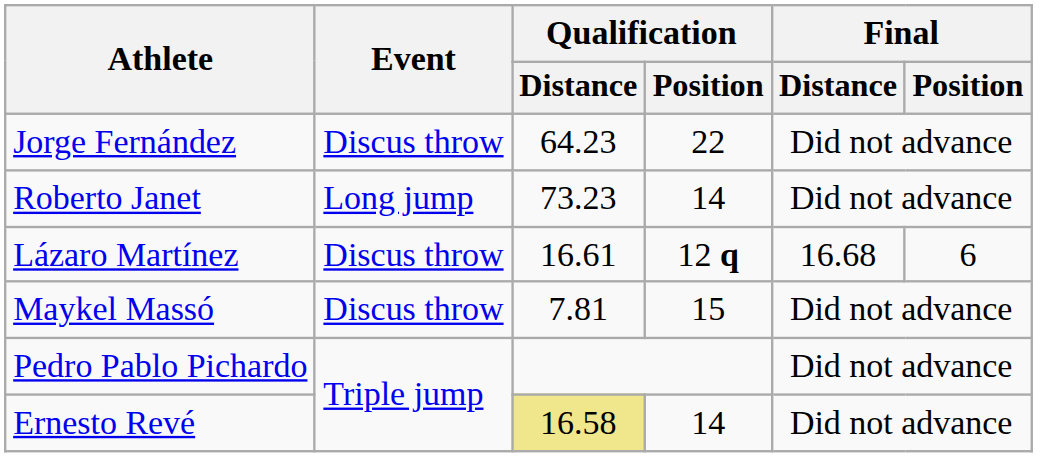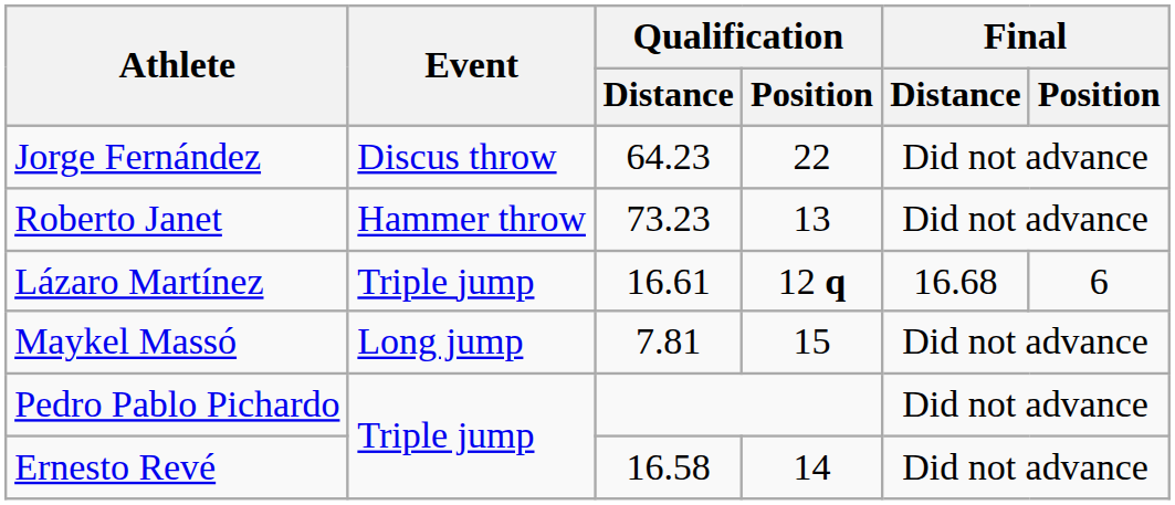 <table class=wikitable style="font-size:90%">
 <tr>
 <th rowspan="2">Athlete</th>
 <th rowspan="2">Event</th>
 <th colspan="2">Qualification</th>
 <th colspan="2">Final</th>
 </tr>
 <tr style="font-size:95%">
 <th>Distance</th>
 <th>Position</th>
 <th>Distance</th>
 <th>Position</th>
 </tr>
 <tr align=center>
 <td align=left><a href='#'>Jorge Fernández</a></td>
 <td align=left><a href='#'>Discus throw</a></td>
 <td>64.23</td>
 <td>22</td>
 <td colspan=2>Did not advance</td>
 </tr>
 <tr align=center>
 <td align=left><a href='#'>Roberto Janet</a></td>
-<td align=left><a href='#'>Long jump</a></td>
+<td align=left><a href='#'>Hammer throw</a></td>
 <td>73.23</td>
-<td>14</td>
+<td>13</td>
 <td colspan=2>Did not advance</td>
 </tr>
 <tr align=center>
 <td align=left><a href='#'>Lázaro Martínez</a></td>
-<td align=left><a href='#'>Discus throw</a></td>
+<td align=left><a href='#'>Triple jump</a></td>
 <td>16.61</td>
 <td>12 <strong>q</strong></td>
 <td>16.68</td>
 <td>6</td>
 </tr>
 <tr align=center>
 <td align=left><a href='#'>Maykel Massó</a></td>
-<td align=left><a href='#'>Discus throw</a></td>
+<td align=left><a href='#'>Long jump</a></td>
 <td>7.81</td>
 <td>15</td>
 <td colspan=2>Did not advance</td>
 </tr>
 <tr align=center>
 <td align=left><a href='#'>Pedro Pablo Pichardo</a></td>
 <td align=left rowspan=2><a href='#'>Triple jump</a></td>
 <td colspan=2></td>
 <td colspan=2>Did not advance</td>
 </tr>
 <tr align=center>
 <td align=left><a href='#'>Ernesto Revé</a></td>
-<td style="background: khaki;">16.58</td>
+<td>16.58</td>
 <td>14</td>
 <td colspan=2>Did not advance</td>
 </tr>
 </table>
